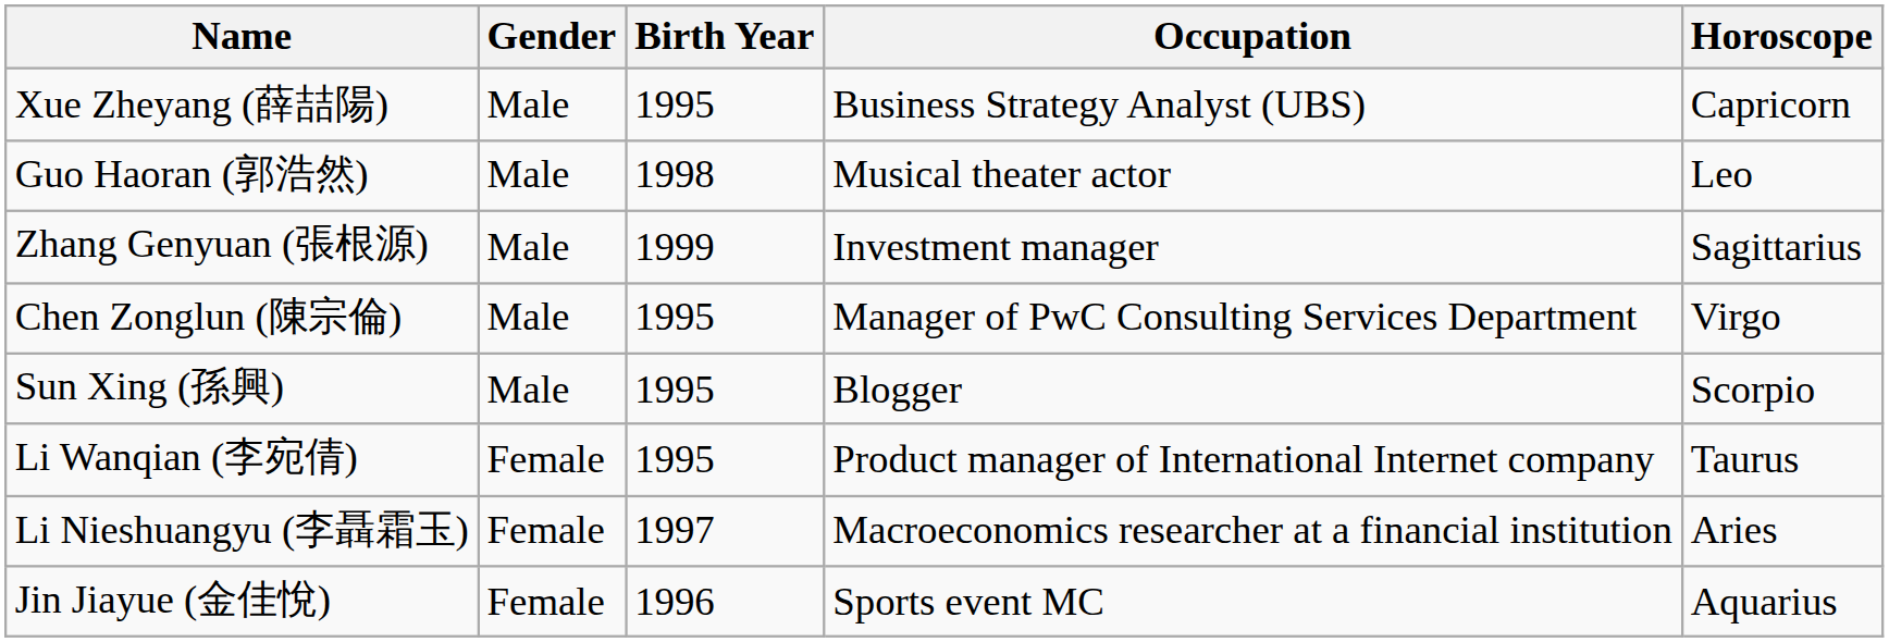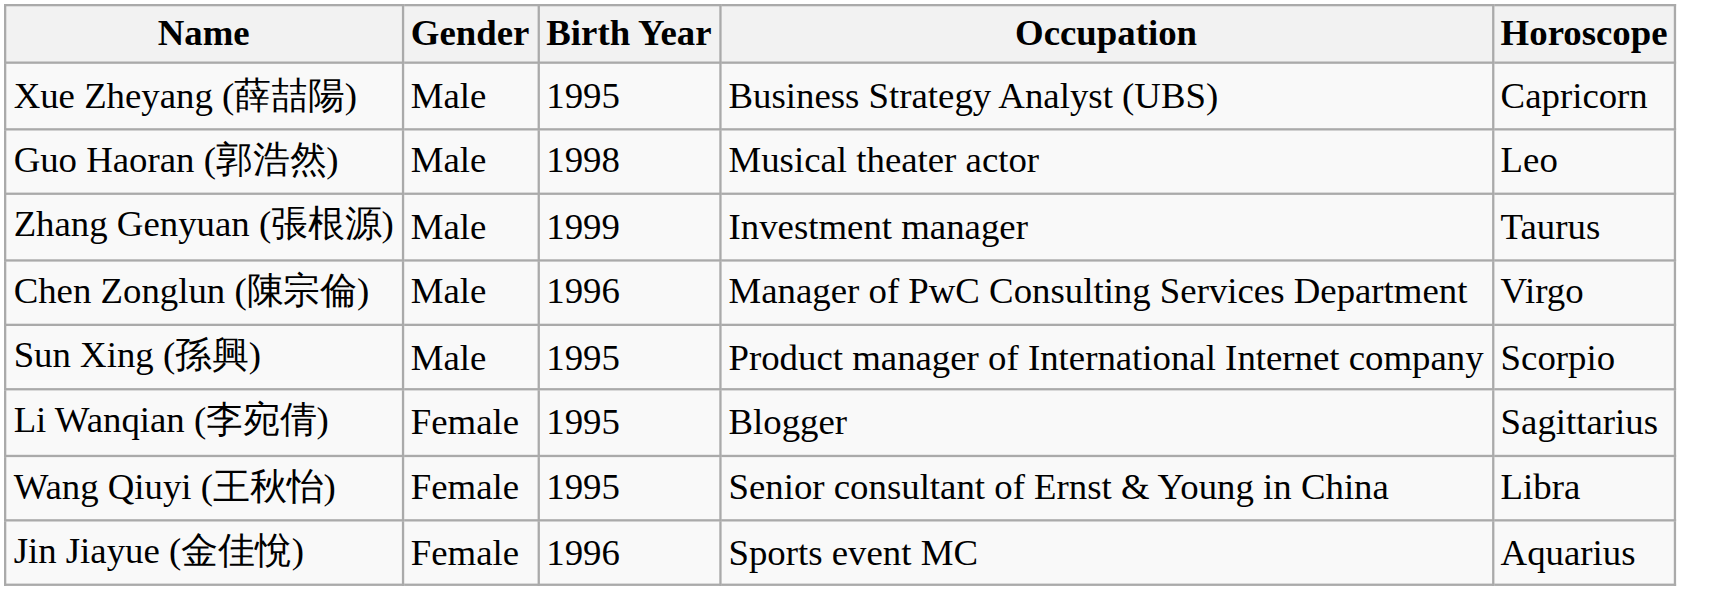 <table class="wikitable">
 <tr>
 <th>Name</th>
 <th>Gender</th>
 <th>Birth Year</th>
 <th>Occupation</th>
 <th>Horoscope</th>
 </tr>
 <tr>
 <td>Xue Zheyang (薛喆陽)</td>
 <td>Male</td>
 <td>1995</td>
 <td>Business Strategy Analyst (UBS)</td>
 <td>Capricorn</td>
 </tr>
 <tr>
 <td>Guo Haoran (郭浩然)</td>
 <td>Male</td>
 <td>1998</td>
 <td>Musical theater actor</td>
 <td>Leo</td>
 </tr>
 <tr>
 <td>Zhang Genyuan (張根源)</td>
 <td>Male</td>
 <td>1999</td>
 <td>Investment manager</td>
-<td>Sagittarius</td>
+<td>Taurus</td>
 </tr>
 <tr>
 <td>Chen Zonglun (陳宗倫)</td>
 <td>Male</td>
-<td>1995</td>
+<td>1996</td>
 <td>Manager of PwC Consulting Services Department</td>
 <td>Virgo</td>
 </tr>
 <tr>
 <td>Sun Xing (孫興)</td>
 <td>Male</td>
 <td>1995</td>
-<td>Blogger</td>
+<td>Product manager of International Internet company</td>
 <td>Scorpio</td>
 </tr>
 <tr>
 <td>Li Wanqian (李宛倩)</td>
 <td>Female</td>
 <td>1995</td>
-<td>Product manager of International Internet company</td>
-<td>Taurus</td>
+<td>Blogger</td>
+<td>Sagittarius</td>
 </tr>
 <tr>
-<td>Li Nieshuangyu (李聶霜玉)</td>
+<td>Wang Qiuyi (王秋怡)</td>
 <td>Female</td>
-<td>1997</td>
-<td>Macroeconomics researcher at a financial institution</td>
-<td>Aries</td>
+<td>1995</td>
+<td>Senior consultant of Ernst & Young in China</td>
+<td>Libra</td>
 </tr>
 <tr>
 <td>Jin Jiayue (金佳悅)</td>
 <td>Female</td>
 <td>1996</td>
 <td>Sports event MC</td>
 <td>Aquarius</td>
 </tr>
 </table>
